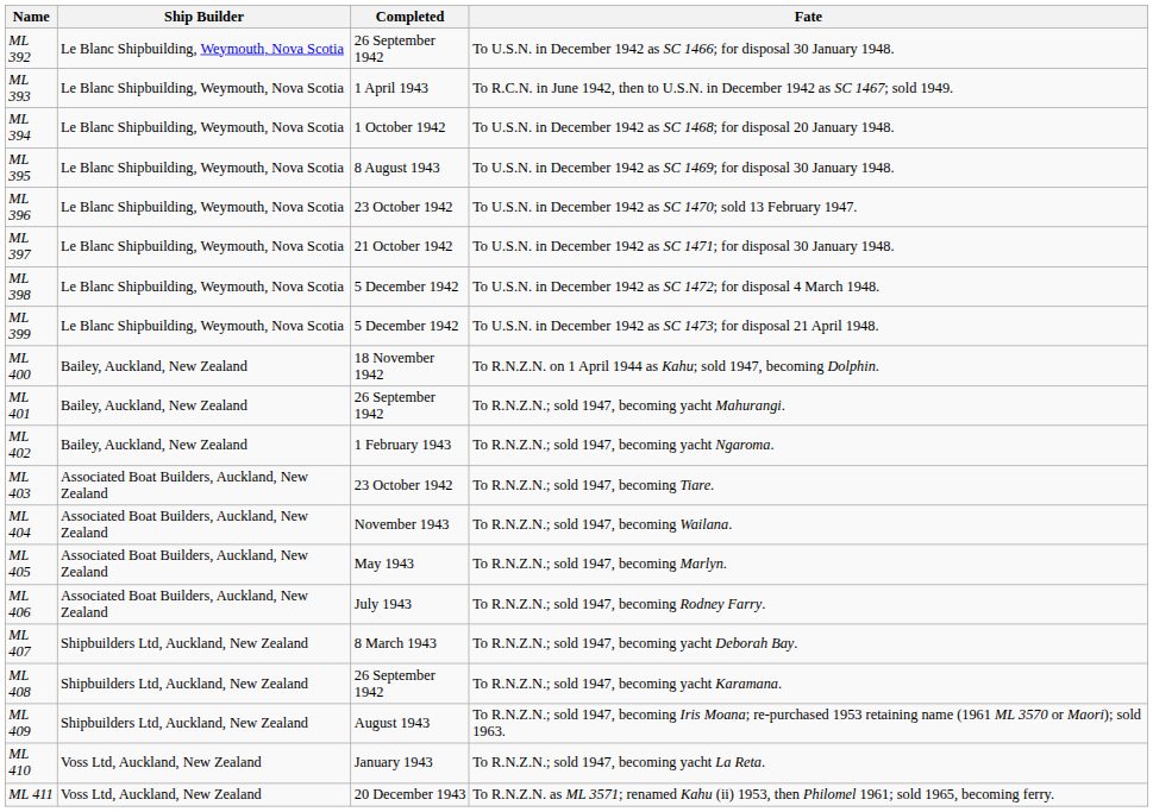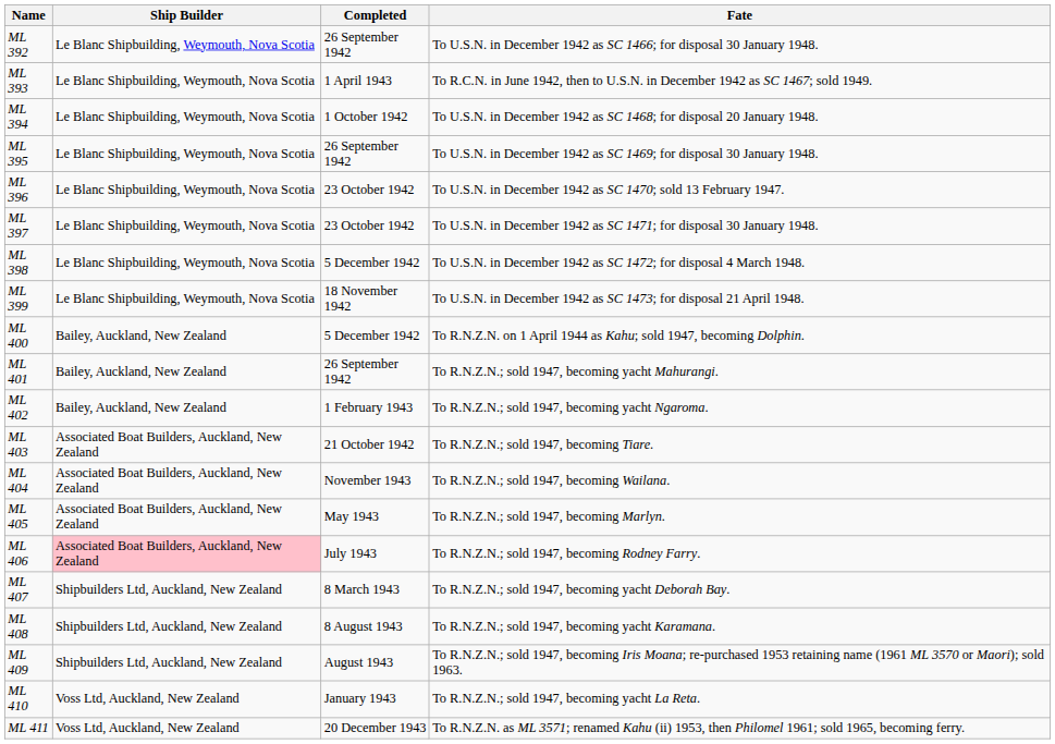 <table class="wikitable" style="text-align:left">
 <tr>
 <th>Name</th>
 <th>Ship Builder</th>
 <th>Completed</th>
 <th>Fate</th>
 </tr>
 <tr>
 <td><em>ML 392</em></td>
 <td>Le Blanc Shipbuilding, <a href='#'>Weymouth, Nova Scotia</a></td>
 <td>26 September 1942</td>
 <td>To U.S.N. in December 1942 as <em>SC 1466</em>; for disposal 30 January 1948.</td>
 </tr>
 <tr>
 <td><em>ML 393</em></td>
 <td>Le Blanc Shipbuilding, Weymouth, Nova Scotia</td>
 <td>1 April 1943</td>
 <td>To R.C.N. in June 1942, then to U.S.N. in December 1942 as <em>SC 1467</em>; sold 1949.</td>
 </tr>
 <tr>
 <td><em>ML 394</em></td>
 <td>Le Blanc Shipbuilding, Weymouth, Nova Scotia</td>
 <td>1 October 1942</td>
 <td>To U.S.N. in December 1942 as <em>SC 1468</em>; for disposal 20 January 1948.</td>
 </tr>
 <tr>
 <td><em>ML 395</em></td>
 <td>Le Blanc Shipbuilding, Weymouth, Nova Scotia</td>
-<td>8 August 1943</td>
+<td>26 September 1942</td>
 <td>To U.S.N. in December 1942 as <em>SC 1469</em>; for disposal 30 January 1948.</td>
 </tr>
 <tr>
 <td><em>ML 396</em></td>
 <td>Le Blanc Shipbuilding, Weymouth, Nova Scotia</td>
 <td>23 October 1942</td>
 <td>To U.S.N. in December 1942 as <em>SC 1470</em>; sold 13 February 1947.</td>
 </tr>
 <tr>
 <td><em>ML 397</em></td>
 <td>Le Blanc Shipbuilding, Weymouth, Nova Scotia</td>
-<td>21 October 1942</td>
+<td>23 October 1942</td>
 <td>To U.S.N. in December 1942 as <em>SC 1471</em>; for disposal 30 January 1948.</td>
 </tr>
 <tr>
 <td><em>ML 398</em></td>
 <td>Le Blanc Shipbuilding, Weymouth, Nova Scotia</td>
 <td>5 December 1942</td>
 <td>To U.S.N. in December 1942 as <em>SC 1472</em>; for disposal 4 March 1948.</td>
 </tr>
 <tr>
 <td><em>ML 399</em></td>
 <td>Le Blanc Shipbuilding, Weymouth, Nova Scotia</td>
-<td>5 December 1942</td>
+<td>18 November 1942</td>
 <td>To U.S.N. in December 1942 as <em>SC 1473</em>; for disposal 21 April 1948.</td>
 </tr>
 <tr>
 <td><em>ML 400</em></td>
 <td>Bailey, Auckland, New Zealand</td>
-<td>18 November 1942</td>
+<td>5 December 1942</td>
 <td>To R.N.Z.N. on 1 April 1944 as <em>Kahu</em>; sold 1947, becoming <em>Dolphin</em>.</td>
 </tr>
 <tr>
 <td><em>ML 401</em></td>
 <td>Bailey, Auckland, New Zealand</td>
 <td>26 September 1942</td>
 <td>To R.N.Z.N.; sold 1947, becoming yacht <em>Mahurangi</em>.</td>
 </tr>
 <tr>
 <td><em>ML 402</em></td>
 <td>Bailey, Auckland, New Zealand</td>
 <td>1 February 1943</td>
 <td>To R.N.Z.N.; sold 1947, becoming yacht <em>Ngaroma</em>.</td>
 </tr>
 <tr>
 <td><em>ML 403</em></td>
 <td>Associated Boat Builders, Auckland, New Zealand</td>
-<td>23 October 1942</td>
+<td>21 October 1942</td>
 <td>To R.N.Z.N.; sold 1947, becoming <em>Tiare</em>.</td>
 </tr>
 <tr>
 <td><em>ML 404</em></td>
 <td>Associated Boat Builders, Auckland, New Zealand</td>
 <td>November 1943</td>
 <td>To R.N.Z.N.; sold 1947, becoming <em>Wailana</em>.</td>
 </tr>
 <tr>
 <td><em>ML 405</em></td>
 <td>Associated Boat Builders, Auckland, New Zealand</td>
 <td>May 1943</td>
 <td>To R.N.Z.N.; sold 1947, becoming <em>Marlyn</em>.</td>
 </tr>
 <tr>
 <td><em>ML 406</em></td>
-<td>Associated Boat Builders, Auckland, New Zealand</td>
+<td style="background: pink;">Associated Boat Builders, Auckland, New Zealand</td>
 <td>July 1943</td>
 <td>To R.N.Z.N.; sold 1947, becoming <em>Rodney Farry</em>.</td>
 </tr>
 <tr>
 <td><em>ML 407</em></td>
 <td>Shipbuilders Ltd, Auckland, New Zealand</td>
 <td>8 March 1943</td>
 <td>To R.N.Z.N.; sold 1947, becoming yacht <em>Deborah Bay</em>.</td>
 </tr>
 <tr>
 <td><em>ML 408</em></td>
 <td>Shipbuilders Ltd, Auckland, New Zealand</td>
-<td>26 September 1942</td>
+<td>8 August 1943</td>
 <td>To R.N.Z.N.; sold 1947, becoming yacht <em>Karamana</em>.</td>
 </tr>
 <tr>
 <td><em>ML 409</em></td>
 <td>Shipbuilders Ltd, Auckland, New Zealand</td>
 <td>August 1943</td>
 <td>To R.N.Z.N.; sold 1947, becoming <em>Iris Moana</em>; re-purchased 1953 retaining name (1961 <em>ML 3570</em> or <em>Maori</em>); sold 1963.</td>
 </tr>
 <tr>
 <td><em>ML 410</em></td>
 <td>Voss Ltd, Auckland, New Zealand</td>
 <td>January 1943</td>
 <td>To R.N.Z.N.; sold 1947, becoming yacht <em>La Reta</em>.</td>
 </tr>
 <tr>
 <td><em>ML 411</em></td>
 <td>Voss Ltd, Auckland, New Zealand</td>
 <td>20 December 1943</td>
 <td>To R.N.Z.N. as <em>ML 3571</em>; renamed <em>Kahu</em> (ii) 1953, then <em>Philomel</em> 1961; sold 1965, becoming ferry.</td>
 </tr>
 </table>
